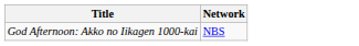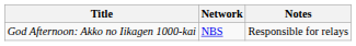 <table class="wikitable">
 <tr>
 <th>Title</th>
 <th>Network</th>
+<th>Notes</th>
 </tr>
 <tr>
 <td><em>God Afternoon: Akko no Iikagen 1000-kai</em></td>
 <td><a href='#'>NBS</a></td>
+<td>Responsible for relays</td>
 </tr>
 </table>
